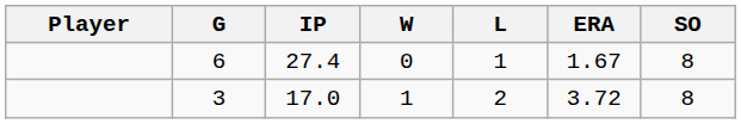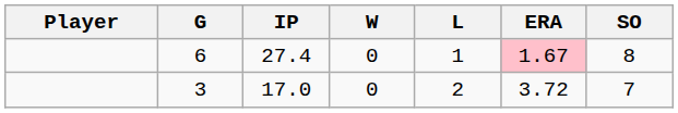 <table class="wikitable sortable">
 <tr>
 <th bgcolor="#DDDDFF" width="16%">Player</th>
 <th bgcolor="#DDDDFF" width="9%">G</th>
 <th bgcolor="#DDDDFF" width="9%">IP</th>
 <th bgcolor="#DDDDFF" width="9%">W</th>
 <th bgcolor="#DDDDFF" width="9%">L</th>
 <th bgcolor="#DDDDFF" width="9%">ERA</th>
 <th bgcolor="#DDDDFF" width="9%">SO</th>
 </tr>
 <tr align="center">
 <td></td>
 <td>6</td>
 <td>27.4</td>
 <td>0</td>
 <td>1</td>
-<td>1.67</td>
+<td style="background: pink;">1.67</td>
 <td>8</td>
 </tr>
 <tr align="center">
 <td></td>
 <td>3</td>
 <td>17.0</td>
-<td>1</td>
+<td>0</td>
 <td>2</td>
 <td>3.72</td>
-<td>8</td>
+<td>7</td>
 </tr>
 </table>
